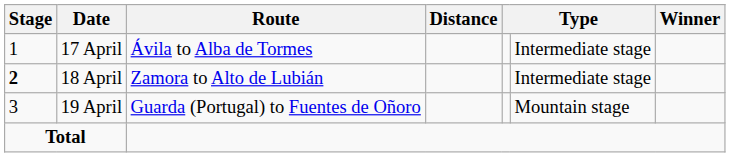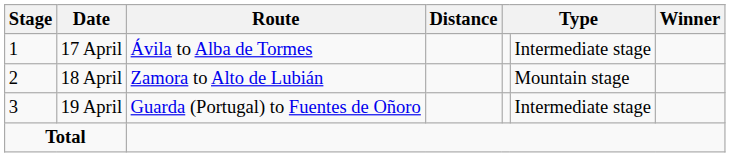 <table class="wikitable">
 <tr>
 <th>Stage</th>
 <th>Date</th>
 <th>Route</th>
 <th>Distance</th>
 <th colspan=2>Type</th>
 <th>Winner</th>
 </tr>
 <tr>
 <td>1</td>
 <td>17 April</td>
 <td><a href='#'>Ávila</a> to <a href='#'>Alba de Tormes</a></td>
 <td></td>
 <td></td>
 <td>Intermediate stage</td>
 <td></td>
 </tr>
 <tr>
-<td><strong>2</strong></td>
+<td>2</td>
 <td>18 April</td>
 <td><a href='#'>Zamora</a> to <a href='#'>Alto de Lubián</a></td>
 <td></td>
 <td></td>
-<td>Intermediate stage</td>
+<td>Mountain stage</td>
 <td></td>
 </tr>
 <tr>
 <td>3</td>
 <td>19 April</td>
 <td><a href='#'>Guarda</a> (Portugal) to <a href='#'>Fuentes de Oñoro</a></td>
 <td></td>
 <td></td>
-<td>Mountain stage</td>
+<td>Intermediate stage</td>
 <td></td>
 </tr>
 <tr>
 <td colspan="2" style="text-align:center;"><strong>Total</strong></td>
 <td colspan="6" style="text-align:center;"></td>
 </tr>
 </table>
